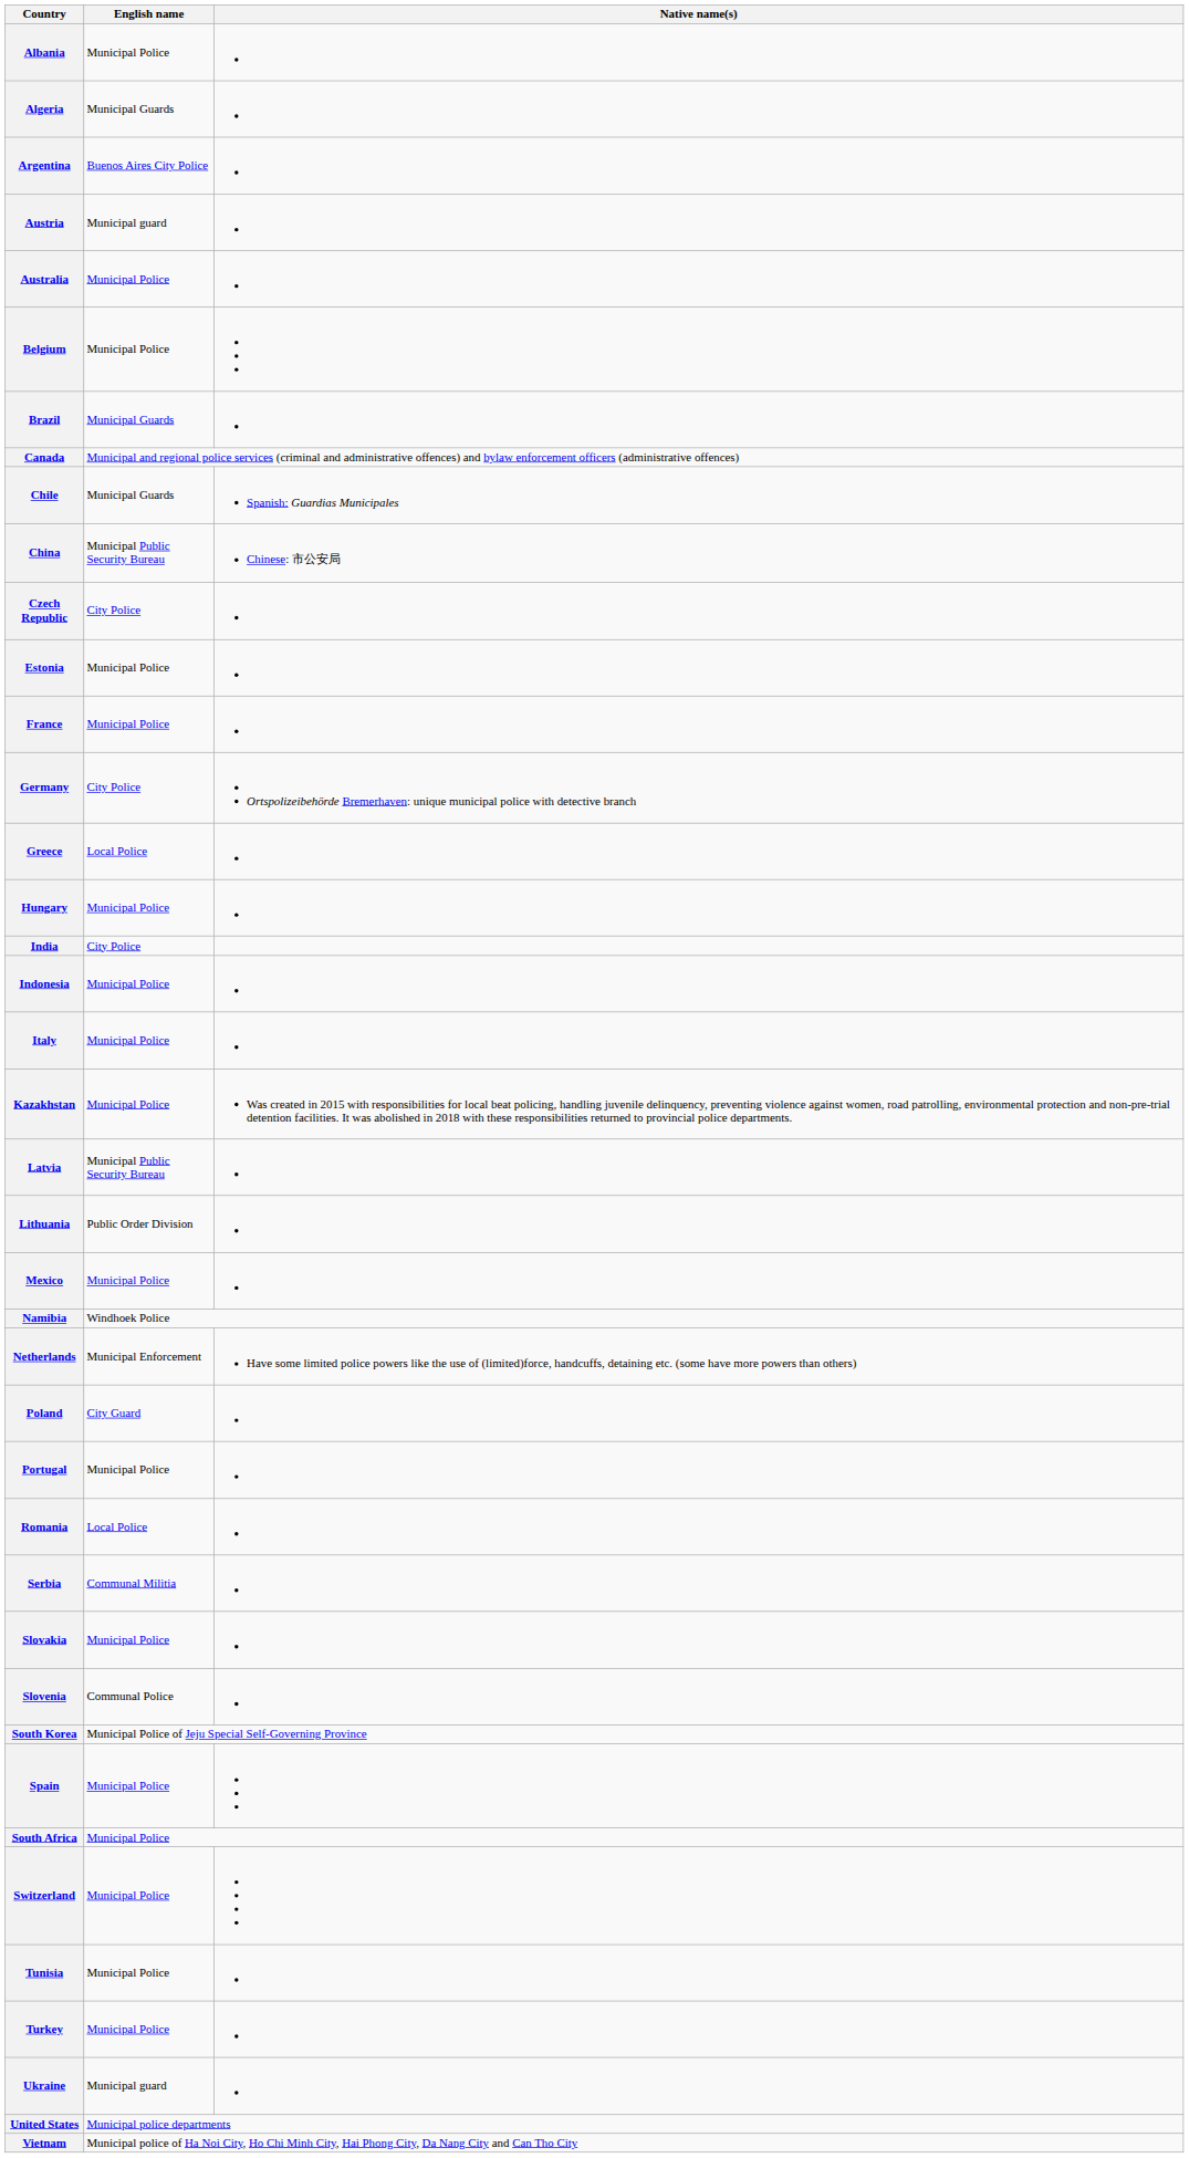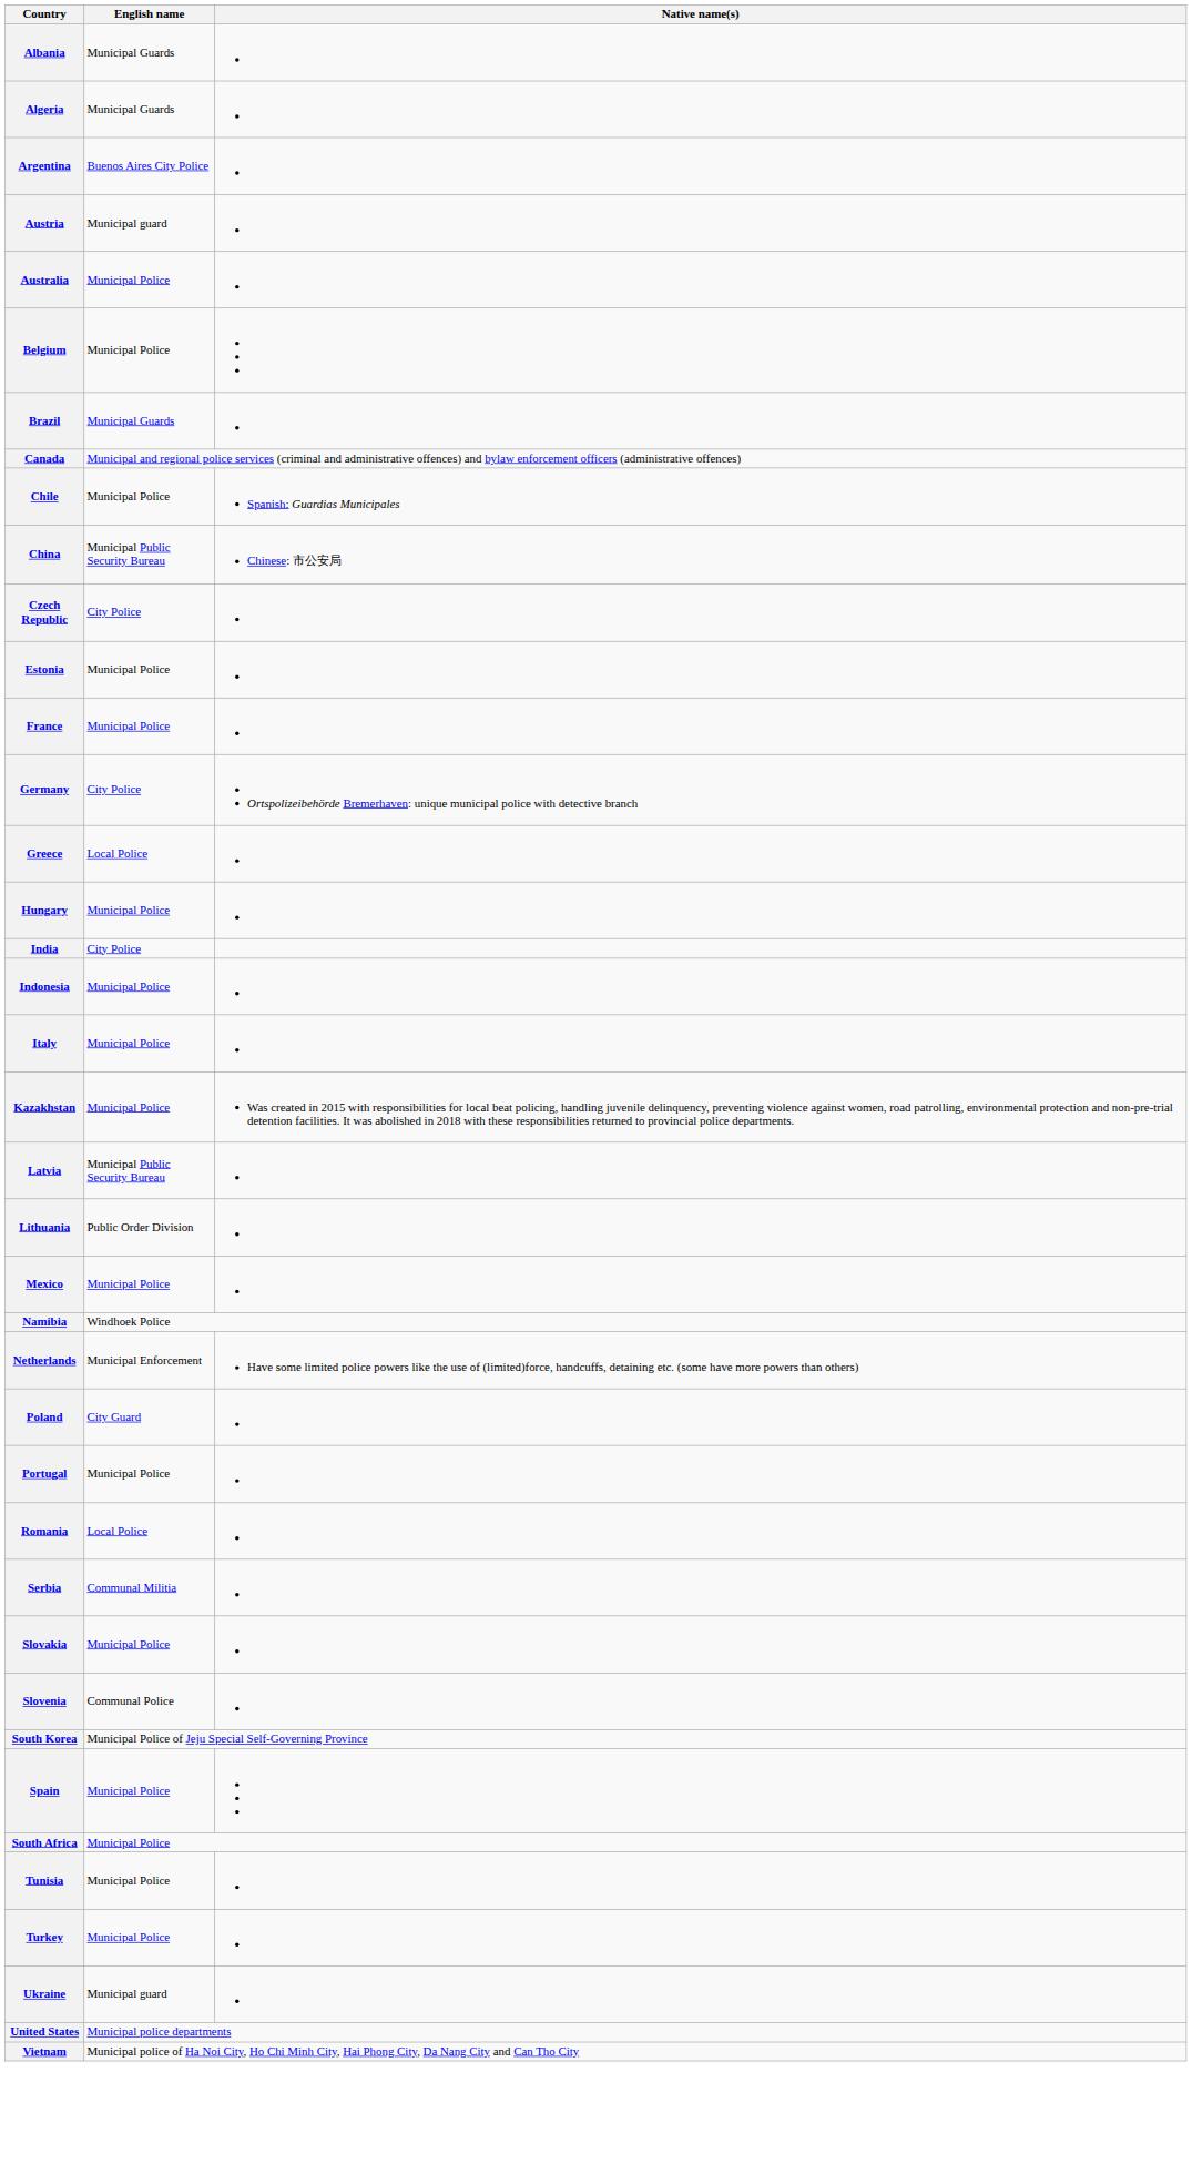 <table class="wikitable sortable" style="text-align:left">
 <tr>
 <th>Country</th>
 <th>English name</th>
 <th>Native name(s)</th>
 </tr>
 <tr>
 <th><a href='#'>Albania</a></th>
-<td Municipal police (Albania)>Municipal Police</td>
+<td>Municipal Guards</td>
 <td><br><ul><li></li></ul></td>
 </tr>
 <tr>
 <th><a href='#'>Algeria</a></th>
 <td Municipal police (Algeria)>Municipal Guards</td>
 <td><br><ul><li></li></ul></td>
 </tr>
 <tr>
 <th><a href='#'>Argentina</a></th>
 <td><a href='#'>Buenos Aires City Police</a></td>
 <td><br><ul><li></li></ul></td>
 </tr>
 <tr>
 <th><a href='#'>Austria</a></th>
 <td Municipal guard (Ukraine)>Municipal guard</td>
 <td><br><ul><li></li></ul></td>
 </tr>
 <tr>
 <th><a href='#'>Australia</a></th>
 <td><a href='#'>Municipal Police</a></td>
 <td><br><ul><li></li></ul></td>
 </tr>
 <tr>
 <th><a href='#'>Belgium</a></th>
 <td Municipal police (Tunisia)>Municipal Police</td>
 <td><br><ul><li></li><li></li><li></li></ul></td>
 </tr>
 <tr>
 <th><a href='#'>Brazil</a></th>
 <td><a href='#'>Municipal Guards</a></td>
 <td><br><ul><li></li></ul></td>
 </tr>
 <tr>
 <th><a href='#'>Canada</a></th>
 <td colspan="2"><a href='#'>Municipal and regional police services</a> (criminal and administrative offences) and <a href='#'>bylaw enforcement officers</a> (administrative offences)</td>
 </tr>
 <tr>
 <th><a href='#'>Chile</a></th>
-<td>Municipal Guards</td>
+<td Municipal police (Albania)>Municipal Police</td>
 <td><br><ul><li><a href='#'>Spanish:</a> <em>Guardias Municipales</em></li></ul></td>
 </tr>
 <tr>
 <th><a href='#'>China</a></th>
 <td>Municipal <a href='#'>Public Security Bureau</a></td>
 <td><br><ul><li><a href='#'>Chinese</a>: 市公安局</li></ul></td>
 </tr>
 <tr>
 <th><a href='#'>Czech Republic</a></th>
 <td><a href='#'>City Police</a></td>
 <td><br><ul><li></li></ul></td>
 </tr>
 <tr>
 <th><a href='#'>Estonia</a></th>
 <td Municipal police (Estonia)>Municipal Police</td>
 <td><br><ul><li></li></ul></td>
 </tr>
 <tr>
 <th><a href='#'>France</a></th>
 <td><a href='#'>Municipal Police</a></td>
 <td><br><ul><li></li></ul></td>
 </tr>
 <tr>
 <th><a href='#'>Germany</a></th>
 <td><a href='#'>City Police</a></td>
 <td><br><ul><li></li><li><em>Ortspolizeibehörde</em> <a href='#'>Bremerhaven</a>: unique municipal police with detective branch</li></ul></td>
 </tr>
 <tr>
 <th><a href='#'>Greece</a></th>
 <td><a href='#'>Local Police</a></td>
 <td><br><ul><li></li></ul></td>
 </tr>
 <tr>
 <th><a href='#'>Hungary</a></th>
 <td><a href='#'>Municipal Police</a></td>
 <td><br><ul><li></li></ul></td>
 </tr>
 <tr>
 <th><a href='#'>India</a></th>
 <td><a href='#'>City Police</a></td>
 <td></td>
 </tr>
 <tr>
 <th><a href='#'>Indonesia</a></th>
 <td><a href='#'>Municipal Police</a></td>
 <td><br><ul><li></li></ul></td>
 </tr>
 <tr>
 <th><a href='#'>Italy</a></th>
 <td><a href='#'>Municipal Police</a></td>
 <td><br><ul><li></li></ul></td>
 </tr>
 <tr>
 <th><a href='#'>Kazakhstan</a></th>
 <td><a href='#'>Municipal Police</a></td>
 <td><br><ul><li> Was created in 2015 with responsibilities for local beat policing, handling juvenile delinquency, preventing violence against women, road patrolling, environmental protection and non-pre-trial detention facilities. It was abolished in 2018 with these responsibilities returned to provincial police departments.</li></ul></td>
 </tr>
 <tr>
 <th><a href='#'>Latvia</a></th>
 <td>Municipal <a href='#'>Public Security Bureau</a></td>
 <td><br><ul><li></li></ul></td>
 </tr>
 <tr>
 <th><a href='#'>Lithuania</a></th>
 <td>Public Order Division</td>
 <td><br><ul><li></li></ul></td>
 </tr>
 <tr>
 <th><a href='#'>Mexico</a></th>
 <td><a href='#'>Municipal Police</a></td>
 <td><br><ul><li></li></ul></td>
 </tr>
 <tr>
 <th><a href='#'>Namibia</a></th>
 <td colspan="2">Windhoek Police</td>
 </tr>
 <tr>
 <th><a href='#'>Netherlands</a></th>
 <td Municipal Enforcement (Netherlands)>Municipal Enforcement</td>
 <td><br><ul><li>Have some limited police powers like the use of (limited)force, handcuffs, detaining etc. (some have more powers than others)</li></ul></td>
 </tr>
 <tr>
 <th><a href='#'>Poland</a></th>
 <td><a href='#'>City Guard</a></td>
 <td><br><ul><li></li></ul></td>
 </tr>
 <tr>
 <th><a href='#'>Portugal</a></th>
 <td Municipal police (Portugal)>Municipal Police</td>
 <td><br><ul><li></li></ul></td>
 </tr>
 <tr>
 <th><a href='#'>Romania</a></th>
 <td><a href='#'>Local Police</a></td>
 <td><br><ul><li></li></ul></td>
 </tr>
 <tr>
 <th><a href='#'>Serbia</a></th>
 <td><a href='#'>Communal Militia</a></td>
 <td><br><ul><li></li></ul></td>
 </tr>
 <tr>
 <th><a href='#'>Slovakia</a></th>
 <td><a href='#'>Municipal Police</a></td>
 <td><br><ul><li></li></ul></td>
 </tr>
 <tr>
 <th><a href='#'>Slovenia</a></th>
 <td Municipal police (Slovenia)>Communal Police</td>
 <td><br><ul><li></li></ul></td>
 </tr>
 <tr>
 <th><a href='#'>South Korea</a></th>
 <td colspan="2">Municipal Police of <a href='#'>Jeju Special Self-Governing Province</a></td>
 </tr>
 <tr>
 <th><a href='#'>Spain</a></th>
 <td><a href='#'>Municipal Police</a></td>
 <td><br><ul><li></li><li></li><li></li></ul></td>
 </tr>
 <tr>
 <th><a href='#'>South Africa</a></th>
 <td colspan="2"><a href='#'>Municipal Police</a></td>
 </tr>
 <tr>
-<th><a href='#'>Switzerland</a></th>
-<td><a href='#'>Municipal Police</a></td>
-<td><br><ul><li></li><li></li><li></li><li></li></ul></td>
-</tr>
-<tr>
 <th><a href='#'>Tunisia</a></th>
 <td Municipal police (Tunisia)>Municipal Police</td>
 <td><br><ul><li></li></ul></td>
 </tr>
 <tr>
 <th><a href='#'>Turkey</a></th>
 <td><a href='#'>Municipal Police</a></td>
 <td><br><ul><li></li></ul></td>
 </tr>
 <tr>
 <th><a href='#'>Ukraine</a></th>
 <td Municipal guard (Ukraine)>Municipal guard</td>
 <td><br><ul><li></li></ul></td>
 </tr>
 <tr>
 <th><a href='#'>United States</a></th>
 <td colspan="2"><a href='#'>Municipal police departments</a></td>
 </tr>
 <tr>
 <th><a href='#'>Vietnam</a></th>
 <td colspan="2">Municipal police of <a href='#'>Ha Noi City</a>, <a href='#'>Ho Chi Minh City</a>, <a href='#'>Hai Phong City</a>, <a href='#'>Da Nang City</a> and <a href='#'>Can Tho City</a></td>
 </tr>
 </table>
